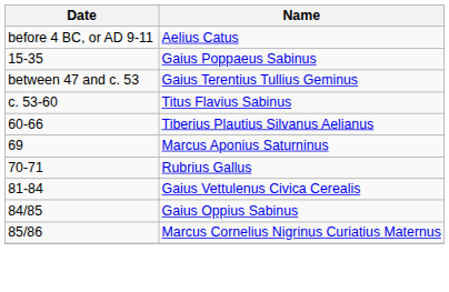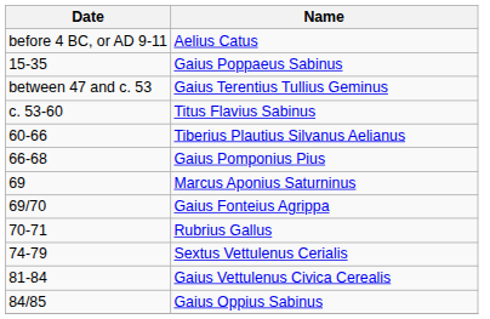 <table class="wikitable">
 <tr>
 <th width=35%>Date</th>
 <th width=65%>Name</th>
 </tr>
 <tr>
 <td>before 4 BC, or AD 9-11</td>
 <td><a href='#'>Aelius Catus</a></td>
 </tr>
 <tr>
 <td>15-35</td>
 <td><a href='#'>Gaius Poppaeus Sabinus</a></td>
 </tr>
 <tr>
 <td>between 47 and c. 53</td>
 <td><a href='#'>Gaius Terentius Tullius Geminus</a></td>
 </tr>
 <tr>
 <td>c. 53-60</td>
 <td><a href='#'>Titus Flavius Sabinus</a></td>
 </tr>
 <tr>
 <td>60-66</td>
 <td><a href='#'>Tiberius Plautius Silvanus Aelianus</a></td>
 </tr>
 <tr>
+<td>66-68</td>
+<td><a href='#'>Gaius Pomponius Pius</a></td>
+</tr>
+<tr>
 <td>69</td>
 <td><a href='#'>Marcus Aponius Saturninus</a></td>
 </tr>
 <tr>
+<td>69/70</td>
+<td><a href='#'>Gaius Fonteius Agrippa</a></td>
+</tr>
+<tr>
 <td>70-71</td>
 <td><a href='#'>Rubrius Gallus</a></td>
+</tr>
+<tr>
+<td>74-79</td>
+<td><a href='#'>Sextus Vettulenus Cerialis</a></td>
 </tr>
 <tr>
 <td>81-84</td>
 <td><a href='#'>Gaius Vettulenus Civica Cerealis</a></td>
 </tr>
 <tr>
 <td>84/85</td>
 <td><a href='#'>Gaius Oppius Sabinus</a></td>
 </tr>
 <tr>
-<td>85/86</td>
-<td><a href='#'>Marcus Cornelius Nigrinus Curiatius Maternus</a></td>
-</tr>
-<tr>
 </tr>
 </table>
